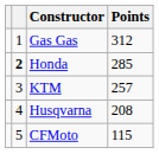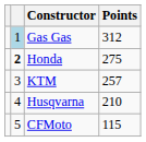 <table class="wikitable" style="font-size: 85%;">
 <tr>
 <th></th>
 <th></th>
 <th>Constructor</th>
 <th>Points</th>
 </tr>
 <tr>
 <td></td>
-<td align=center>1</td>
+<td align=center style="background: lightblue;">1</td>
 <td> <a href='#'>Gas Gas</a></td>
 <td align=left>312</td>
 </tr>
 <tr>
 <td></td>
 <td align=center><strong>2</strong></td>
 <td> <a href='#'>Honda</a></td>
-<td align=left>285</td>
+<td align=left>275</td>
 </tr>
 <tr>
 <td></td>
 <td align=center>3</td>
 <td> <a href='#'>KTM</a></td>
 <td align=left>257</td>
 </tr>
 <tr>
 <td></td>
 <td align=center>4</td>
 <td> <a href='#'>Husqvarna</a></td>
-<td align=left>208</td>
+<td align=left>210</td>
 </tr>
 <tr>
 <td></td>
 <td align=center>5</td>
 <td> <a href='#'>CFMoto</a></td>
 <td align=left>115</td>
 </tr>
 </table>
